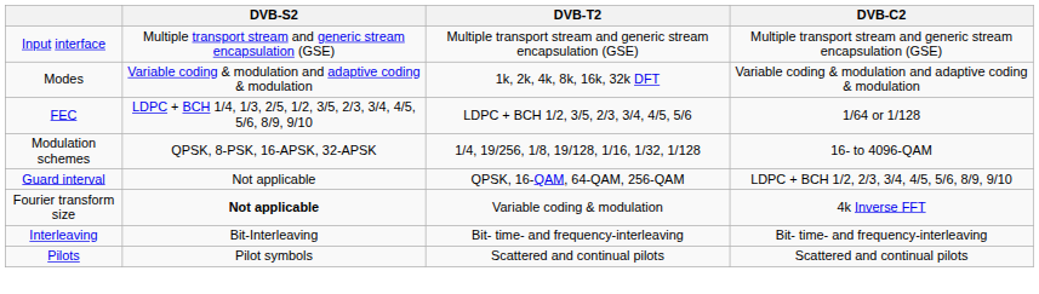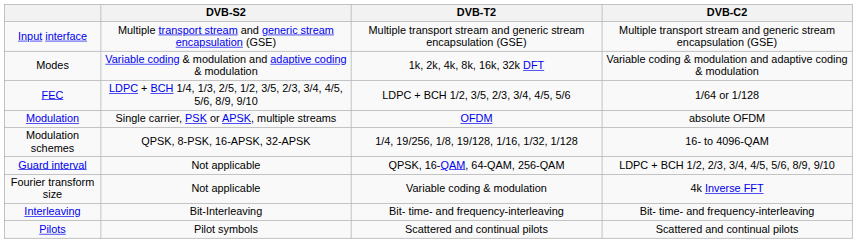 <table class="wikitable" style="text-align:center;">
 <tr>
 <th></th>
 <th>DVB-S2</th>
 <th>DVB-T2</th>
 <th>DVB-C2</th>
 </tr>
 <tr>
 <td><a href='#'>Input</a> <a href='#'>interface</a></td>
 <td>Multiple <a href='#'>transport stream</a> and <a href='#'>generic stream encapsulation</a> (GSE)</td>
 <td>Multiple transport stream and generic stream encapsulation (GSE)</td>
 <td>Multiple transport stream and generic stream encapsulation (GSE)</td>
 </tr>
 <tr>
 <td>Modes</td>
 <td><a href='#'>Variable coding</a> & modulation and <a href='#'>adaptive coding</a> & modulation</td>
 <td>1k, 2k, 4k, 8k, 16k, 32k <a href='#'>DFT</a></td>
 <td>Variable coding & modulation and adaptive coding & modulation</td>
 </tr>
 <tr>
 <td><a href='#'>FEC</a></td>
 <td><a href='#'>LDPC</a> + <a href='#'>BCH</a> 1/4, 1/3, 2/5, 1/2, 3/5, 2/3, 3/4, 4/5, 5/6, 8/9, 9/10</td>
 <td>LDPC + BCH 1/2, 3/5, 2/3, 3/4, 4/5, 5/6</td>
 <td>1/64 or 1/128</td>
 </tr>
 <tr>
+<td><a href='#'>Modulation</a></td>
+<td>Single carrier, <a href='#'>PSK</a> or <a href='#'>APSK</a>, multiple streams</td>
+<td><a href='#'>OFDM</a></td>
+<td>absolute OFDM</td>
+</tr>
+<tr>
 <td>Modulation schemes</td>
 <td>QPSK, 8-PSK, 16-APSK, 32-APSK</td>
 <td>1/4, 19/256, 1/8, 19/128, 1/16, 1/32, 1/128</td>
 <td>16- to 4096-QAM</td>
 </tr>
 <tr>
 <td><a href='#'>Guard interval</a></td>
 <td>Not applicable</td>
 <td>QPSK, 16-<a href='#'>QAM</a>, 64-QAM, 256-QAM</td>
 <td>LDPC + BCH 1/2, 2/3, 3/4, 4/5, 5/6, 8/9, 9/10</td>
 </tr>
 <tr>
 <td>Fourier transform size</td>
-<td><strong>Not applicable</strong></td>
+<td>Not applicable</td>
 <td>Variable coding & modulation</td>
 <td>4k <a href='#'>Inverse FFT</a></td>
 </tr>
 <tr>
 <td><a href='#'>Interleaving</a></td>
 <td>Bit-Interleaving</td>
 <td>Bit- time- and frequency-interleaving</td>
 <td>Bit- time- and frequency-interleaving</td>
 </tr>
 <tr>
 <td><a href='#'>Pilots</a></td>
 <td>Pilot symbols</td>
 <td>Scattered and continual pilots</td>
 <td>Scattered and continual pilots</td>
 </tr>
 </table>
